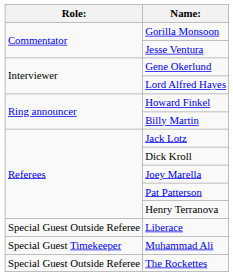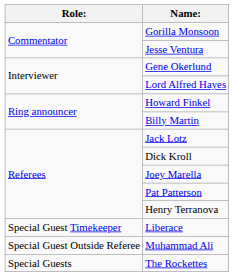 <table class=wikitable style="font-size:90%; margin: 0.5em 0 0.5em 1em; float: right; clear: right;">
 <tr>
 <th>Role:</th>
 <th>Name:</th>
 </tr>
 <tr>
 <td rowspan=2><a href='#'>Commentator</a></td>
 <td><a href='#'>Gorilla Monsoon</a></td>
 </tr>
 <tr>
 <td><a href='#'>Jesse Ventura</a></td>
 </tr>
 <tr>
 <td rowspan=2>Interviewer</td>
 <td><a href='#'>Gene Okerlund</a></td>
 </tr>
 <tr>
 <td><a href='#'>Lord Alfred Hayes</a></td>
 </tr>
 <tr>
 <td rowspan=2><a href='#'>Ring announcer</a></td>
 <td><a href='#'>Howard Finkel</a></td>
 </tr>
 <tr>
 <td><a href='#'>Billy Martin</a> </td>
 </tr>
 <tr>
 <td rowspan=5><a href='#'>Referees</a></td>
 <td><a href='#'>Jack Lotz</a></td>
 </tr>
 <tr>
 <td>Dick Kroll</td>
 </tr>
 <tr>
 <td><a href='#'>Joey Marella</a></td>
 </tr>
 <tr>
 <td><a href='#'>Pat Patterson</a></td>
 </tr>
 <tr>
 <td>Henry Terranova</td>
 </tr>
 <tr>
-<td>Special Guest Outside Referee</td>
+<td>Special Guest <a href='#'>Timekeeper</a></td>
 <td><a href='#'>Liberace</a> </td>
 </tr>
 <tr>
-<td>Special Guest <a href='#'>Timekeeper</a></td>
+<td>Special Guest Outside Referee</td>
 <td><a href='#'>Muhammad Ali</a> </td>
 </tr>
 <tr>
-<td>Special Guest Outside Referee</td>
+<td>Special Guests</td>
 <td><a href='#'>The Rockettes</a> </td>
 </tr>
 </table>
